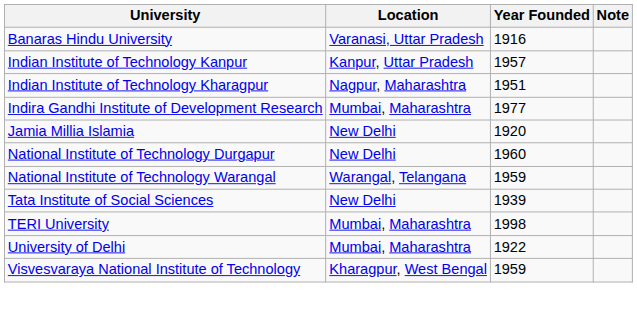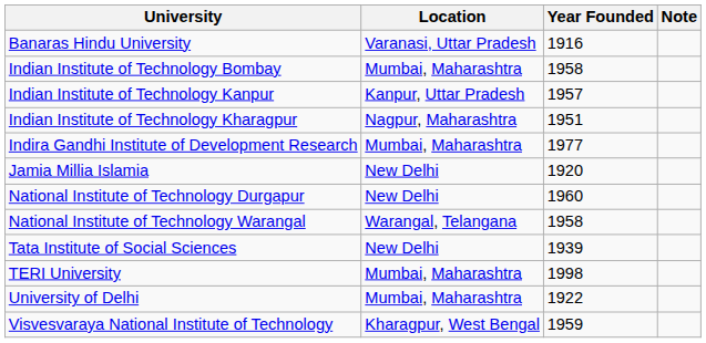 <table class="wikitable sortable">
 <tr>
 <th>University</th>
 <th>Location</th>
 <th>Year Founded</th>
 <th>Note</th>
 </tr>
 <tr>
 <td><a href='#'>Banaras Hindu University</a></td>
 <td><a href='#'>Varanasi, Uttar Pradesh</a></td>
 <td>1916</td>
+<td></td>
+</tr>
+<tr>
+<td><a href='#'>Indian Institute of Technology Bombay</a></td>
+<td><a href='#'>Mumbai</a>, <a href='#'>Maharashtra</a></td>
+<td>1958</td>
 <td></td>
 </tr>
 <tr>
 <td><a href='#'>Indian Institute of Technology Kanpur</a></td>
 <td><a href='#'>Kanpur</a>, <a href='#'>Uttar Pradesh</a></td>
 <td>1957</td>
 <td></td>
 </tr>
 <tr>
 <td><a href='#'>Indian Institute of Technology Kharagpur</a></td>
 <td><a href='#'>Nagpur</a>, <a href='#'>Maharashtra</a></td>
 <td>1951</td>
 <td></td>
 </tr>
 <tr>
 <td><a href='#'>Indira Gandhi Institute of Development Research</a></td>
 <td><a href='#'>Mumbai</a>, <a href='#'>Maharashtra</a></td>
 <td>1977</td>
 <td></td>
 </tr>
 <tr>
 <td><a href='#'>Jamia Millia Islamia</a></td>
 <td><a href='#'>New Delhi</a></td>
 <td>1920</td>
 <td></td>
 </tr>
 <tr>
 <td><a href='#'>National Institute of Technology Durgapur</a></td>
 <td><a href='#'>New Delhi</a></td>
 <td>1960</td>
 <td></td>
 </tr>
 <tr>
 <td><a href='#'>National Institute of Technology Warangal</a></td>
 <td><a href='#'>Warangal</a>, <a href='#'>Telangana</a></td>
-<td>1959</td>
+<td>1958</td>
 <td></td>
 </tr>
 <tr>
 <td><a href='#'>Tata Institute of Social Sciences</a></td>
 <td><a href='#'>New Delhi</a></td>
 <td>1939</td>
 <td></td>
 </tr>
 <tr>
 <td><a href='#'>TERI University</a></td>
 <td><a href='#'>Mumbai</a>, <a href='#'>Maharashtra</a></td>
 <td>1998</td>
 <td></td>
 </tr>
 <tr>
 <td><a href='#'>University of Delhi</a></td>
 <td><a href='#'>Mumbai</a>, <a href='#'>Maharashtra</a></td>
 <td>1922</td>
 <td></td>
 </tr>
 <tr>
 <td><a href='#'>Visvesvaraya National Institute of Technology</a></td>
 <td><a href='#'>Kharagpur</a>, <a href='#'>West Bengal</a></td>
 <td>1959</td>
 <td></td>
 </tr>
 </table>
